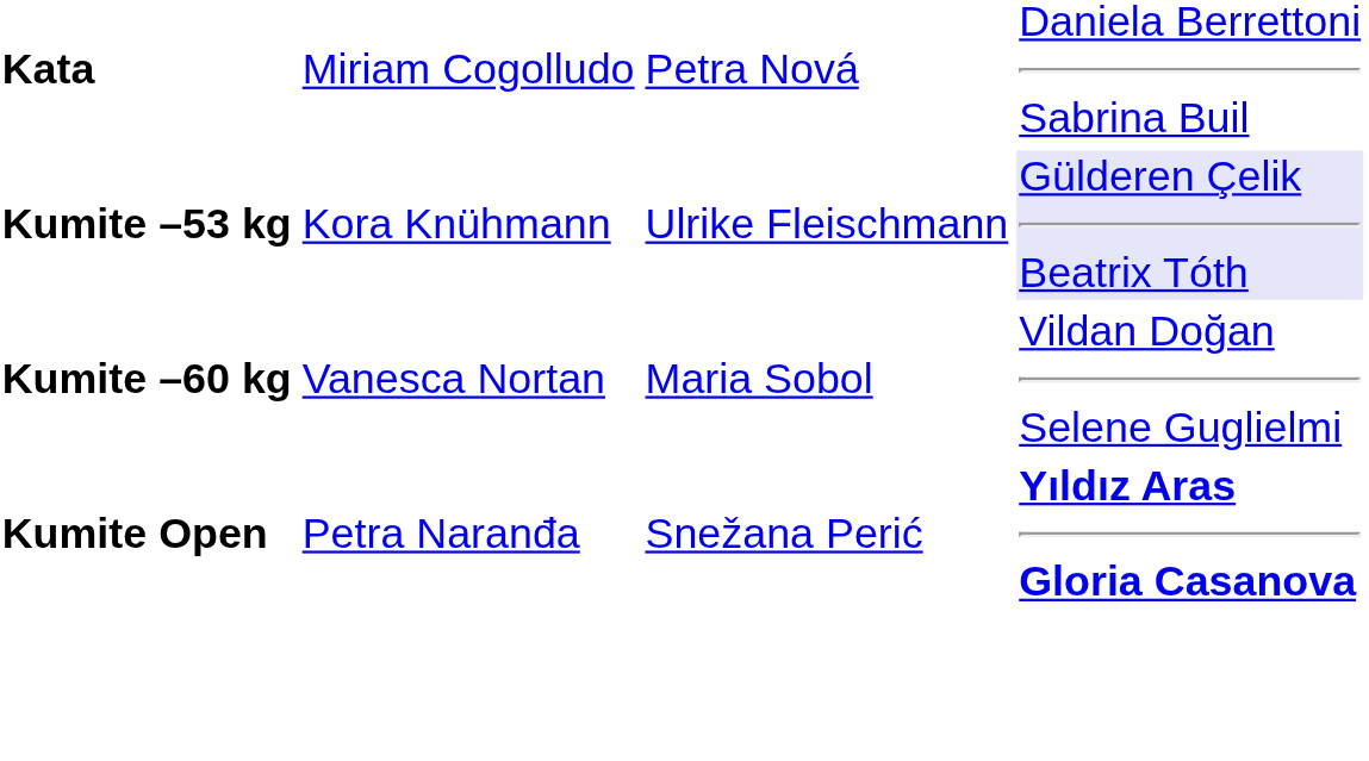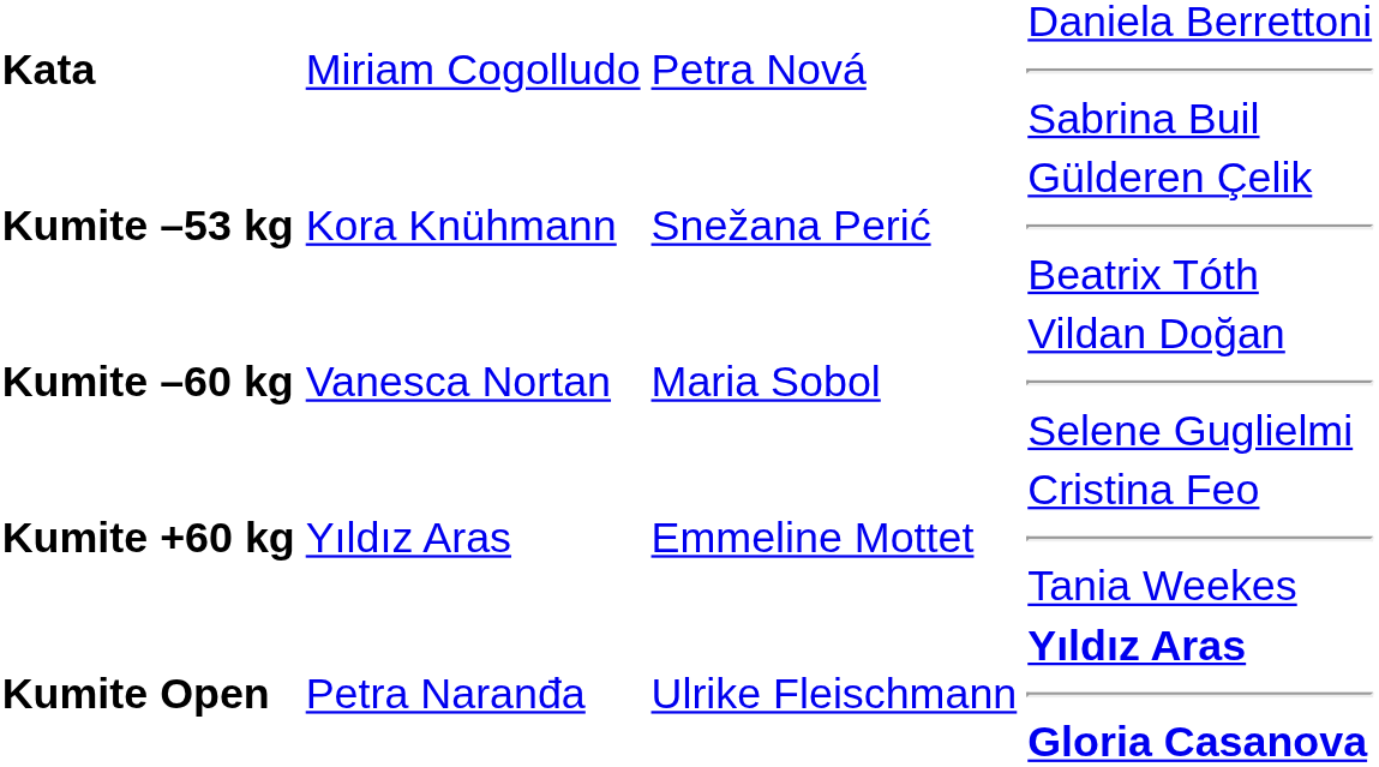 <table>
 <tr>
 <td><strong>Kata</strong></td>
 <td> <a href='#'>Miriam Cogolludo</a></td>
 <td> <a href='#'>Petra Nová</a></td>
 <td> <a href='#'>Daniela Berrettoni</a><hr> <a href='#'>Sabrina Buil</a></td>
 </tr>
 <tr>
 <td><strong>Kumite –53 kg</strong></td>
 <td> <a href='#'>Kora Knühmann</a></td>
-<td> <a href='#'>Ulrike Fleischmann</a></td>
-<td style="background: lavender;"> <a href='#'>Gülderen Çelik</a><hr> <a href='#'>Beatrix Tóth</a></td>
+<td> <a href='#'>Snežana Perić</a></td>
+<td> <a href='#'>Gülderen Çelik</a><hr> <a href='#'>Beatrix Tóth</a></td>
 </tr>
 <tr>
 <td><strong>Kumite –60 kg</strong></td>
 <td> <a href='#'>Vanesca Nortan</a></td>
 <td> <a href='#'>Maria Sobol</a></td>
 <td> <a href='#'>Vildan Doğan</a><hr> <a href='#'>Selene Guglielmi</a></td>
 </tr>
 <tr>
+<td><strong>Kumite +60 kg</strong></td>
+<td> <a href='#'>Yıldız Aras</a></td>
+<td> <a href='#'>Emmeline Mottet</a></td>
+<td> <a href='#'>Cristina Feo</a><hr> <a href='#'>Tania Weekes</a></td>
+</tr>
+<tr>
 <td><strong>Kumite Open</strong></td>
 <td> <a href='#'>Petra Naranđa</a></td>
-<td> <a href='#'>Snežana Perić</a></td>
+<td> <a href='#'>Ulrike Fleischmann</a></td>
 <td><strong> <a href='#'>Yıldız Aras</a><hr> <a href='#'>Gloria Casanova</a></strong></td>
 </tr>
 </table>
